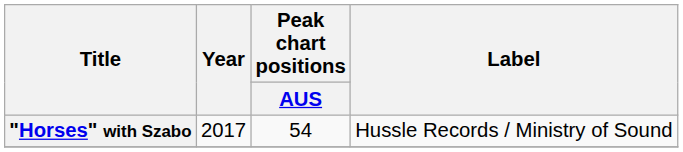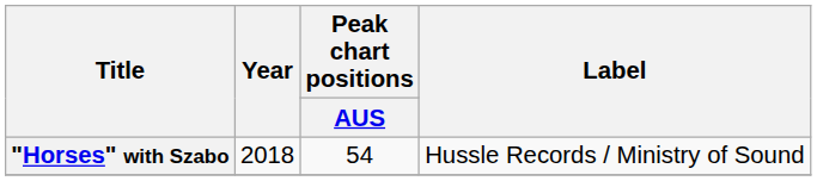 <table class="wikitable plainrowheaders" style=text-align:center;>
 <tr>
 <th scope="col" rowspan="2">Title</th>
 <th scope="col" rowspan="2">Year</th>
 <th scope="col">Peak chart positions</th>
 <th scope="col" rowspan="2">Label</th>
 </tr>
 <tr>
 <th scope="col" style="width:3em;"><a href='#'>AUS</a></th>
 </tr>
 <tr>
 <th scope="row">"<a href='#'>Horses</a>" <small>with Szabo </small></th>
-<td>2017</td>
+<td>2018</td>
 <td>54</td>
 <td>Hussle Records / Ministry of Sound</td>
 </tr>
 <tr>
 </tr>
 </table>
